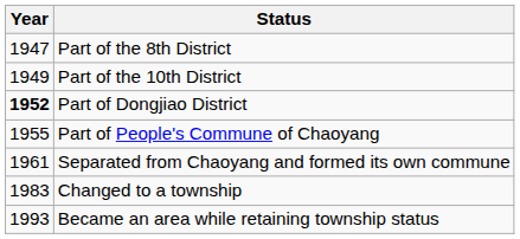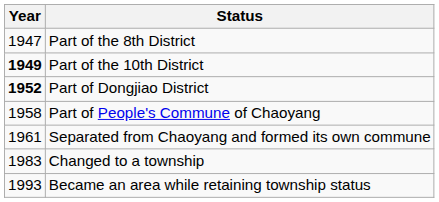 <table class="wikitable">
 <tr>
 <th>Year</th>
 <th>Status</th>
 </tr>
 <tr>
 <td>1947</td>
 <td>Part of the 8th District</td>
 </tr>
 <tr>
-<td>1949</td>
+<td><strong>1949</strong></td>
 <td>Part of the 10th District</td>
 </tr>
 <tr>
 <td><strong>1952</strong></td>
 <td>Part of Dongjiao District</td>
 </tr>
 <tr>
-<td>1955</td>
+<td>1958</td>
 <td>Part of <a href='#'>People's Commune</a> of Chaoyang</td>
 </tr>
 <tr>
 <td>1961</td>
 <td>Separated from Chaoyang and formed its own commune</td>
 </tr>
 <tr>
 <td>1983</td>
 <td>Changed to a township</td>
 </tr>
 <tr>
 <td>1993</td>
 <td>Became an area while retaining township status</td>
 </tr>
 </table>
